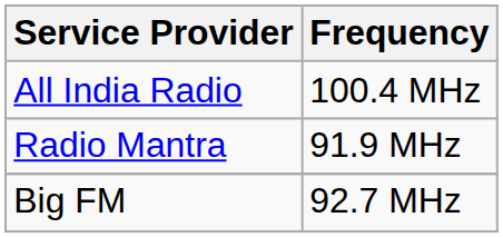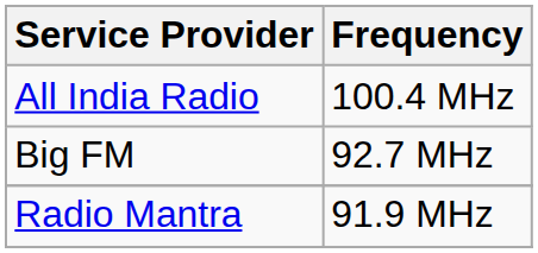 <table class="wikitable">
 <tr>
 <th>Service Provider</th>
 <th>Frequency</th>
 </tr>
 <tr>
 <td><a href='#'>All India Radio</a></td>
 <td>100.4 MHz</td>
 </tr>
 <tr>
+<td>Big FM</td>
+<td>92.7 MHz</td>
+</tr>
+<tr>
+</tr>
+<tr>
 <td><a href='#'>Radio Mantra</a></td>
 <td>91.9 MHz</td>
 </tr>
 <tr>
 </tr>
-<tr>
-<td>Big FM</td>
-<td>92.7 MHz</td>
-</tr>
-<tr>
-</tr>
 </table>
